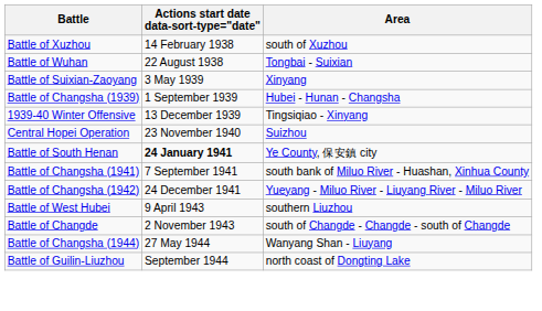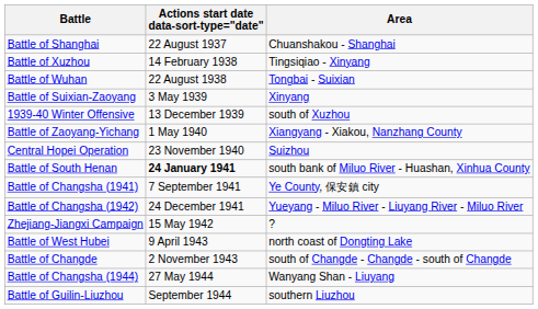 <table class="wikitable sortable">
 <tr>
 <th>Battle</th>
 <th>Actions start date<br>data-sort-type="date"</th>
 <th>Area</th>
 </tr>
 <tr>
+<td><a href='#'>Battle of Shanghai</a></td>
+<td>22 August 1937</td>
+<td>Chuanshakou - <a href='#'>Shanghai</a></td>
+</tr>
+<tr>
 <td><a href='#'>Battle of Xuzhou</a></td>
 <td>14 February 1938</td>
-<td>south of <a href='#'>Xuzhou</a></td>
+<td>Tingsiqiao - <a href='#'>Xinyang</a></td>
 </tr>
 <tr>
 <td><a href='#'>Battle of Wuhan</a></td>
 <td>22 August 1938</td>
 <td><a href='#'>Tongbai</a> - <a href='#'>Suixian</a></td>
 </tr>
 <tr>
 <td><a href='#'>Battle of Suixian-Zaoyang</a></td>
 <td>3 May 1939</td>
 <td><a href='#'>Xinyang</a></td>
 </tr>
 <tr>
-<td><a href='#'>Battle of Changsha (1939)</a></td>
-<td>1 September 1939</td>
-<td><a href='#'>Hubei</a> - <a href='#'>Hunan</a> - <a href='#'>Changsha</a></td>
+<td><a href='#'>1939-40 Winter Offensive</a></td>
+<td>13 December 1939</td>
+<td>south of <a href='#'>Xuzhou</a></td>
 </tr>
 <tr>
-<td><a href='#'>1939-40 Winter Offensive</a></td>
-<td>13 December 1939</td>
-<td>Tingsiqiao - <a href='#'>Xinyang</a></td>
+<td><a href='#'>Battle of Zaoyang-Yichang</a></td>
+<td>1 May 1940</td>
+<td><a href='#'>Xiangyang</a> - Xiakou, <a href='#'>Nanzhang County</a></td>
 </tr>
 <tr>
 <td><a href='#'>Central Hopei Operation</a></td>
 <td>23 November 1940</td>
 <td><a href='#'>Suizhou</a></td>
 </tr>
 <tr>
 <td><a href='#'>Battle of South Henan</a></td>
 <td><strong>24 January 1941</strong></td>
-<td><a href='#'>Ye County</a>, 保安鎮 city</td>
+<td>south bank of <a href='#'>Miluo River</a> - Huashan, <a href='#'>Xinhua County</a></td>
 </tr>
 <tr>
 <td><a href='#'>Battle of Changsha (1941)</a></td>
 <td>7 September 1941</td>
-<td>south bank of <a href='#'>Miluo River</a> - Huashan, <a href='#'>Xinhua County</a></td>
+<td><a href='#'>Ye County</a>, 保安鎮 city</td>
 </tr>
 <tr>
 <td><a href='#'>Battle of Changsha (1942)</a></td>
 <td>24 December 1941</td>
 <td><a href='#'>Yueyang</a> - <a href='#'>Miluo River</a> - <a href='#'>Liuyang River</a> - <a href='#'>Miluo River</a></td>
 </tr>
 <tr>
+<td><a href='#'>Zhejiang-Jiangxi Campaign</a></td>
+<td>15 May 1942</td>
+<td>?</td>
+</tr>
+<tr>
 <td><a href='#'>Battle of West Hubei</a></td>
 <td>9 April 1943</td>
-<td>southern <a href='#'>Liuzhou</a></td>
+<td>north coast of <a href='#'>Dongting Lake</a></td>
 </tr>
 <tr>
 <td><a href='#'>Battle of Changde</a></td>
 <td>2 November 1943</td>
 <td>south of <a href='#'>Changde</a> - <a href='#'>Changde</a> - south of <a href='#'>Changde</a></td>
 </tr>
 <tr>
 <td><a href='#'>Battle of Changsha (1944)</a></td>
 <td>27 May 1944</td>
 <td>Wanyang Shan - <a href='#'>Liuyang</a></td>
 </tr>
 <tr>
 <td><a href='#'>Battle of Guilin-Liuzhou</a></td>
 <td>September 1944</td>
-<td>north coast of <a href='#'>Dongting Lake</a></td>
+<td>southern <a href='#'>Liuzhou</a></td>
 </tr>
 </table>
